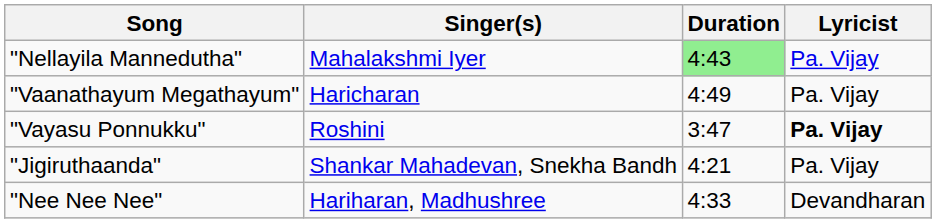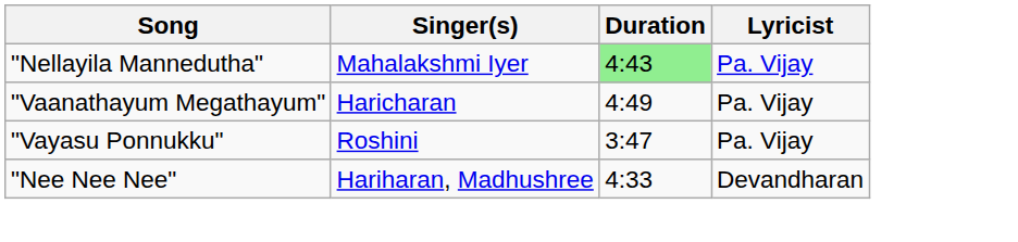 <table class="wikitable" style="font-size:95%;">
 <tr>
 <th>Song</th>
 <th>Singer(s)</th>
 <th>Duration</th>
 <th>Lyricist</th>
 </tr>
 <tr>
 <td>"Nellayila Mannedutha"</td>
 <td><a href='#'>Mahalakshmi Iyer</a></td>
 <td style="background: lightgreen;">4:43</td>
 <td><a href='#'>Pa. Vijay</a></td>
 </tr>
 <tr>
 <td>"Vaanathayum Megathayum"</td>
 <td><a href='#'>Haricharan</a></td>
 <td>4:49</td>
 <td>Pa. Vijay</td>
 </tr>
 <tr>
 <td>"Vayasu Ponnukku"</td>
 <td><a href='#'>Roshini</a></td>
 <td>3:47</td>
-<td><strong>Pa. Vijay</strong></td>
-</tr>
-<tr>
-<td>"Jigiruthaanda"</td>
-<td><a href='#'>Shankar Mahadevan</a>, Snekha Bandh</td>
-<td>4:21</td>
 <td>Pa. Vijay</td>
 </tr>
 <tr>
 <td>"Nee Nee Nee"</td>
 <td><a href='#'>Hariharan</a>, <a href='#'>Madhushree</a></td>
 <td>4:33</td>
 <td>Devandharan</td>
 </tr>
 </table>
